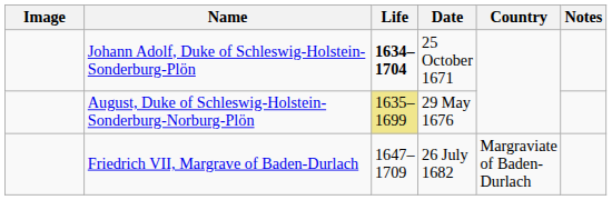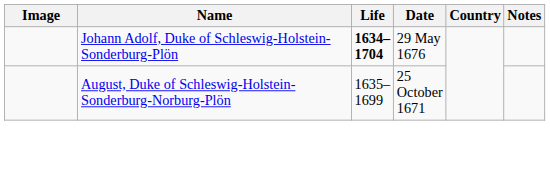 <table class="wikitable">
 <tr>
 <th style="width: 75px;">Image</th>
 <th style="width: 300px;">Name</th>
 <th>Life</th>
 <th>Date</th>
 <th>Country</th>
 <th>Notes</th>
 </tr>
 <tr>
 <td></td>
 <td><a href='#'>Johann Adolf, Duke of Schleswig-Holstein-Sonderburg-Plön</a></td>
 <td><strong>1634–1704</strong></td>
-<td>25 October 1671</td>
+<td>29 May 1676</td>
 <td rowspan="2"></td>
 <td></td>
 </tr>
 <tr>
 <td></td>
 <td><a href='#'>August, Duke of Schleswig-Holstein-Sonderburg-Norburg-Plön</a></td>
-<td style="background: khaki;">1635–1699</td>
-<td>29 May 1676</td>
-<td></td>
-</tr>
-<tr>
-<td></td>
-<td><a href='#'>Friedrich VII, Margrave of Baden-Durlach</a></td>
-<td>1647–1709</td>
-<td>26 July 1682</td>
-<td> Margraviate of Baden-Durlach</td>
+<td>1635–1699</td>
+<td>25 October 1671</td>
 <td></td>
 </tr>
 </table>
